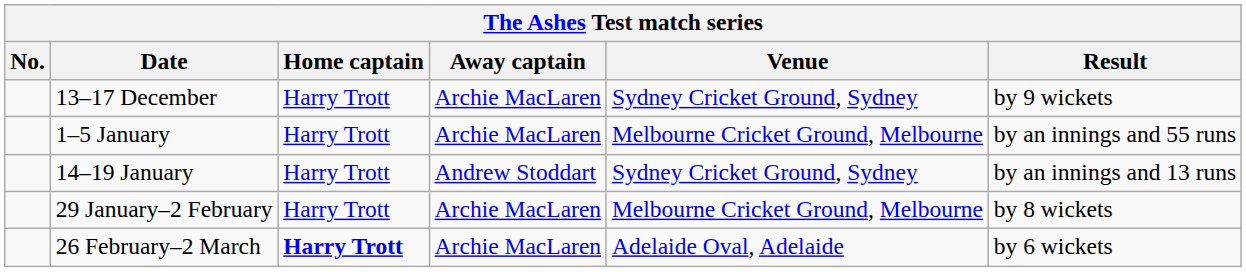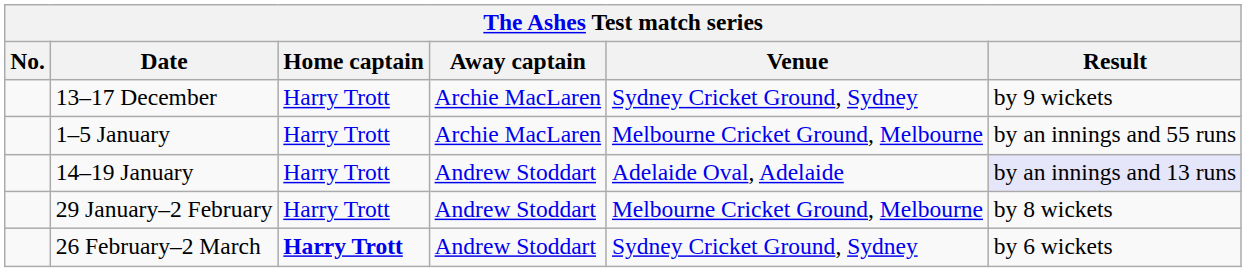 <table class="wikitable">
 <tr>
 <th colspan="9"><a href='#'>The Ashes</a> Test match series</th>
 </tr>
 <tr>
 <th>No.</th>
 <th>Date</th>
 <th>Home captain</th>
 <th>Away captain</th>
 <th>Venue</th>
 <th>Result</th>
 </tr>
 <tr>
 <td></td>
 <td>13–17 December</td>
 <td><a href='#'>Harry Trott</a></td>
 <td><a href='#'>Archie MacLaren</a></td>
 <td><a href='#'>Sydney Cricket Ground</a>, <a href='#'>Sydney</a></td>
 <td> by 9 wickets</td>
 </tr>
 <tr>
 <td></td>
 <td>1–5 January</td>
 <td><a href='#'>Harry Trott</a></td>
 <td><a href='#'>Archie MacLaren</a></td>
 <td><a href='#'>Melbourne Cricket Ground</a>, <a href='#'>Melbourne</a></td>
 <td> by an innings and 55 runs</td>
 </tr>
 <tr>
 <td></td>
 <td>14–19 January</td>
 <td><a href='#'>Harry Trott</a></td>
 <td><a href='#'>Andrew Stoddart</a></td>
-<td><a href='#'>Sydney Cricket Ground</a>, <a href='#'>Sydney</a></td>
-<td> by an innings and 13 runs</td>
+<td><a href='#'>Adelaide Oval</a>, <a href='#'>Adelaide</a></td>
+<td style="background: lavender;"> by an innings and 13 runs</td>
 </tr>
 <tr>
 <td></td>
 <td>29 January–2 February</td>
 <td><a href='#'>Harry Trott</a></td>
-<td><a href='#'>Archie MacLaren</a></td>
+<td><a href='#'>Andrew Stoddart</a></td>
 <td><a href='#'>Melbourne Cricket Ground</a>, <a href='#'>Melbourne</a></td>
 <td> by 8 wickets</td>
 </tr>
 <tr>
 <td></td>
 <td>26 February–2 March</td>
 <td><strong><a href='#'>Harry Trott</a></strong></td>
-<td><a href='#'>Archie MacLaren</a></td>
-<td><a href='#'>Adelaide Oval</a>, <a href='#'>Adelaide</a></td>
+<td><a href='#'>Andrew Stoddart</a></td>
+<td><a href='#'>Sydney Cricket Ground</a>, <a href='#'>Sydney</a></td>
 <td> by 6 wickets</td>
 </tr>
 </table>
